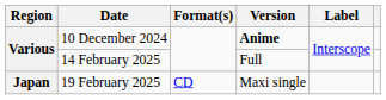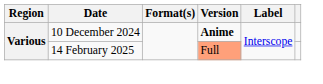 <table class="wikitable plainrowheaders">
 <tr>
 <th scope="col">Region</th>
 <th scope="col">Date</th>
 <th scope="col">Format(s)</th>
 <th scope="col">Version</th>
 <th scope="col">Label</th>
 <th scope="col"></th>
 </tr>
 <tr>
 <th rowspan="2" scope="row">Various</th>
 <td>10 December 2024</td>
 <td rowspan="2"></td>
 <td><strong>Anime</strong></td>
 <td rowspan="2"><a href='#'>Interscope</a></td>
 <td align="center"></td>
 </tr>
 <tr>
 <td>14 February 2025</td>
-<td>Full</td>
-<td align="center"></td>
-</tr>
-<tr>
-<th scope="row">Japan</th>
-<td>19 February 2025</td>
-<td><a href='#'>CD</a></td>
-<td>Maxi single</td>
-<td></td>
+<td style="background: lightsalmon;">Full</td>
 <td align="center"></td>
 </tr>
 </table>
